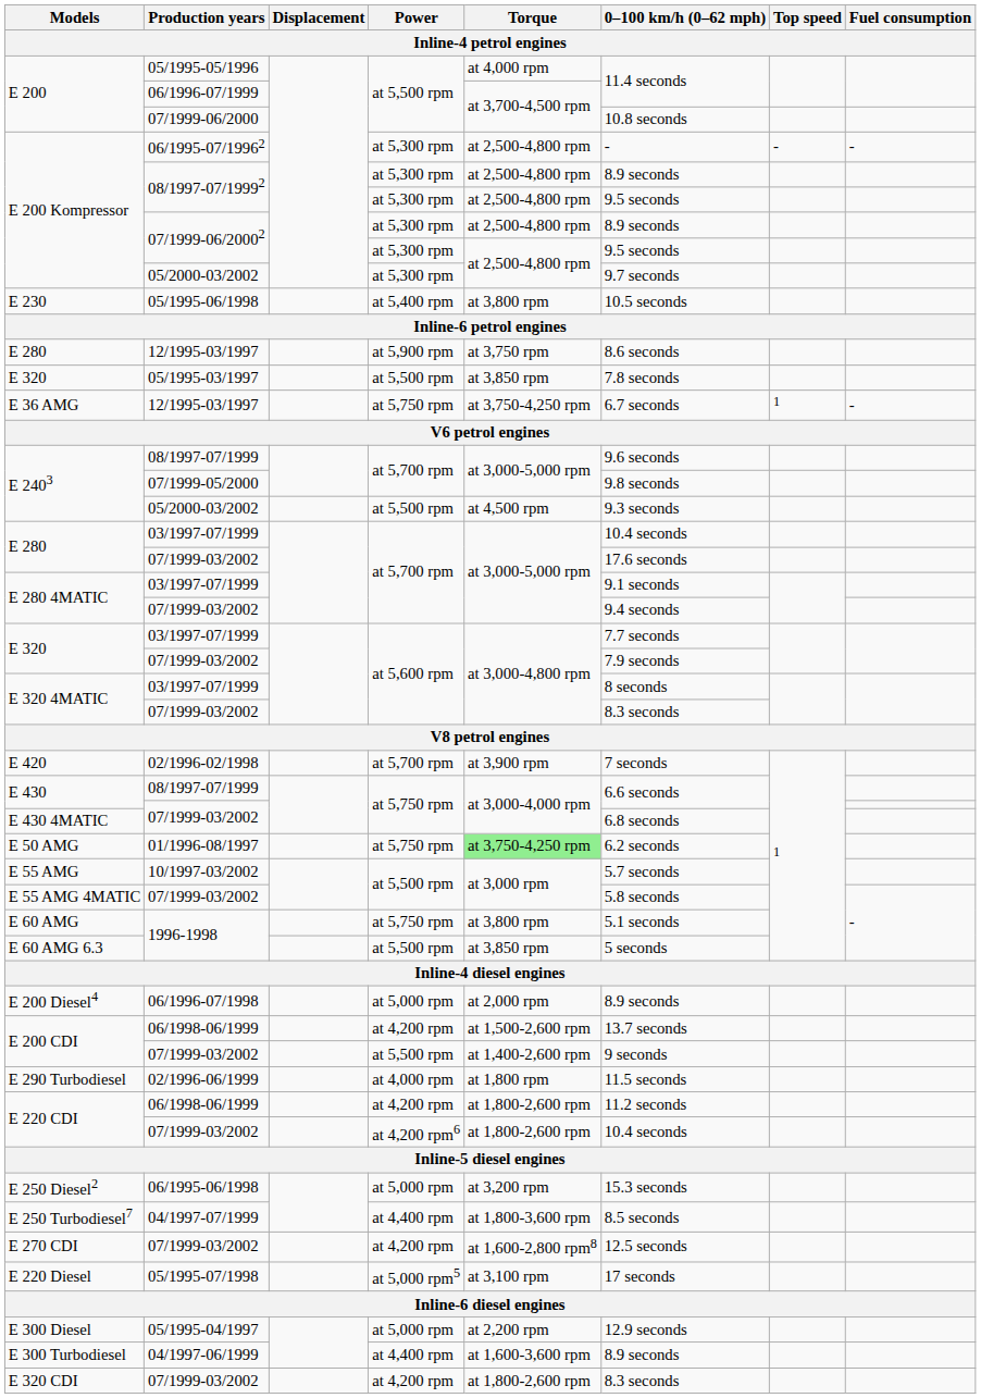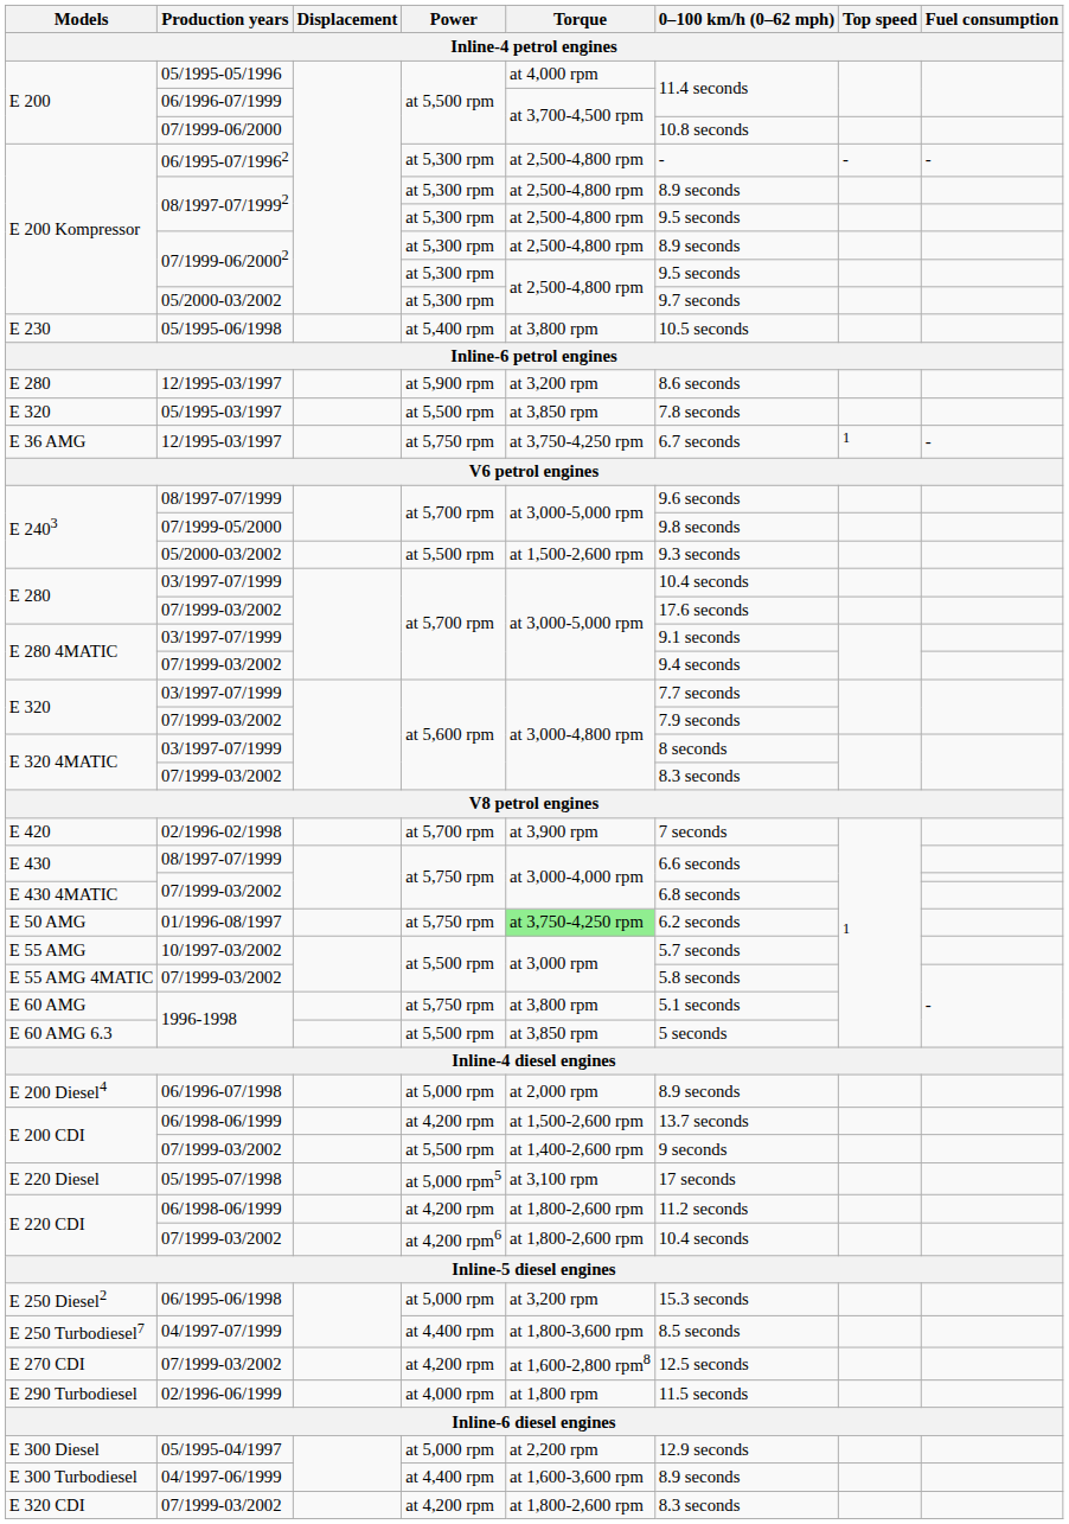 <table class="wikitable">
 <tr>
 <th>Models</th>
 <th>Production years</th>
 <th>Displacement</th>
 <th>Power</th>
 <th>Torque</th>
 <th>0–100 km/h (0–62 mph)</th>
 <th>Top speed</th>
 <th>Fuel consumption</th>
 </tr>
 <tr>
 <th colspan="8">Inline-4 petrol engines</th>
 </tr>
 <tr>
 <td rowspan="3">E 200</td>
 <td>05/1995-05/1996</td>
 <td rowspan="9"></td>
 <td rowspan="3"> at 5,500 rpm</td>
 <td> at 4,000 rpm</td>
 <td rowspan="2">11.4 seconds</td>
 <td rowspan="2"></td>
 <td rowspan="2"></td>
 </tr>
 <tr>
 <td>06/1996-07/1999</td>
 <td rowspan="2"> at 3,700-4,500 rpm</td>
 </tr>
 <tr>
 <td>07/1999-06/2000</td>
 <td>10.8 seconds</td>
 <td></td>
 <td></td>
 </tr>
 <tr>
 <td rowspan="6">E 200 Kompressor</td>
 <td>06/1995-07/1996<sup>2</sup></td>
 <td> at 5,300 rpm</td>
 <td> at 2,500-4,800 rpm</td>
 <td>-</td>
 <td>-</td>
 <td>-</td>
 </tr>
 <tr>
 <td rowspan="2">08/1997-07/1999<sup>2</sup></td>
 <td> at 5,300 rpm</td>
 <td> at 2,500-4,800 rpm</td>
 <td>8.9 seconds</td>
 <td></td>
 <td></td>
 </tr>
 <tr>
 <td> at 5,300 rpm</td>
 <td> at 2,500-4,800 rpm</td>
 <td>9.5 seconds</td>
 <td></td>
 <td></td>
 </tr>
 <tr>
 <td rowspan="2">07/1999-06/2000<sup>2</sup></td>
 <td> at 5,300 rpm</td>
 <td> at 2,500-4,800 rpm</td>
 <td>8.9 seconds</td>
 <td></td>
 <td></td>
 </tr>
 <tr>
 <td> at 5,300 rpm</td>
 <td rowspan="2"> at 2,500-4,800 rpm</td>
 <td>9.5 seconds</td>
 <td></td>
 <td></td>
 </tr>
 <tr>
 <td>05/2000-03/2002</td>
 <td> at 5,300 rpm</td>
 <td>9.7 seconds</td>
 <td></td>
 <td></td>
 </tr>
 <tr>
 <td>E 230</td>
 <td>05/1995-06/1998</td>
 <td></td>
 <td> at 5,400 rpm</td>
 <td> at 3,800 rpm</td>
 <td>10.5 seconds</td>
 <td></td>
 <td></td>
 </tr>
 <tr>
 <th colspan="8">Inline-6 petrol engines</th>
 </tr>
 <tr>
 <td>E 280</td>
 <td>12/1995-03/1997</td>
 <td></td>
 <td> at 5,900 rpm</td>
-<td> at 3,750 rpm</td>
+<td> at 3,200 rpm</td>
 <td>8.6 seconds</td>
 <td></td>
 <td></td>
 </tr>
 <tr>
 <td>E 320</td>
 <td>05/1995-03/1997</td>
 <td></td>
 <td> at 5,500 rpm</td>
 <td> at 3,850 rpm</td>
 <td>7.8 seconds</td>
 <td></td>
 <td></td>
 </tr>
 <tr>
 <td>E 36 AMG</td>
 <td>12/1995-03/1997</td>
 <td></td>
 <td> at 5,750 rpm</td>
 <td> at 3,750-4,250 rpm</td>
 <td>6.7 seconds</td>
 <td><sup>1</sup></td>
 <td>-</td>
 </tr>
 <tr>
 <th colspan="8">V6 petrol engines</th>
 </tr>
 <tr>
 <td rowspan="3">E 240<sup>3</sup></td>
 <td>08/1997-07/1999</td>
 <td rowspan="2"></td>
 <td rowspan="2"> at 5,700 rpm</td>
 <td rowspan="2"> at 3,000-5,000 rpm</td>
 <td>9.6 seconds</td>
 <td></td>
 <td></td>
 </tr>
 <tr>
 <td>07/1999-05/2000</td>
 <td>9.8 seconds</td>
 <td></td>
 <td></td>
 </tr>
 <tr>
 <td>05/2000-03/2002</td>
 <td></td>
 <td> at 5,500 rpm</td>
-<td> at 4,500 rpm</td>
+<td> at 1,500-2,600 rpm</td>
 <td>9.3 seconds</td>
 <td></td>
 <td></td>
 </tr>
 <tr>
 <td rowspan="2">E 280</td>
 <td>03/1997-07/1999</td>
 <td rowspan="4"></td>
 <td rowspan="4"> at 5,700 rpm</td>
 <td rowspan="4"> at 3,000-5,000 rpm</td>
 <td>10.4 seconds</td>
 <td></td>
 <td></td>
 </tr>
 <tr>
 <td>07/1999-03/2002</td>
 <td>17.6 seconds</td>
 <td></td>
 <td></td>
 </tr>
 <tr>
 <td rowspan="2">E 280 4MATIC</td>
 <td>03/1997-07/1999</td>
 <td>9.1 seconds</td>
 <td rowspan="2"></td>
 <td></td>
 </tr>
 <tr>
 <td>07/1999-03/2002</td>
 <td>9.4 seconds</td>
 <td></td>
 </tr>
 <tr>
 <td rowspan="2">E 320</td>
 <td>03/1997-07/1999</td>
 <td rowspan="4"></td>
 <td rowspan="4"> at 5,600 rpm</td>
 <td rowspan="4"> at 3,000-4,800 rpm</td>
 <td>7.7 seconds</td>
 <td rowspan="2"></td>
 <td rowspan="2"></td>
 </tr>
 <tr>
 <td>07/1999-03/2002</td>
 <td>7.9 seconds</td>
 </tr>
 <tr>
 <td rowspan="2">E 320 4MATIC</td>
 <td>03/1997-07/1999</td>
 <td>8 seconds</td>
 <td rowspan="2"></td>
 <td rowspan="2"></td>
 </tr>
 <tr>
 <td>07/1999-03/2002</td>
 <td>8.3 seconds</td>
 </tr>
 <tr>
 <th colspan="8">V8 petrol engines</th>
 </tr>
 <tr>
 <td>E 420</td>
 <td>02/1996-02/1998</td>
 <td></td>
 <td> at 5,700 rpm</td>
 <td> at 3,900 rpm</td>
 <td>7 seconds</td>
 <td rowspan="9"><sup>1</sup></td>
 <td></td>
 </tr>
 <tr>
 <td rowspan="2">E 430</td>
 <td>08/1997-07/1999</td>
 <td rowspan="3"></td>
 <td rowspan="3"> at 5,750 rpm</td>
 <td rowspan="3"> at 3,000-4,000 rpm</td>
 <td rowspan="2">6.6 seconds</td>
 <td></td>
 </tr>
 <tr>
 <td rowspan="2">07/1999-03/2002</td>
 <td></td>
 </tr>
 <tr>
 <td>E 430 4MATIC</td>
 <td>6.8 seconds</td>
 <td></td>
 </tr>
 <tr>
 <td>E 50 AMG</td>
 <td>01/1996-08/1997</td>
 <td></td>
 <td> at 5,750 rpm</td>
 <td style="background: lightgreen;"> at 3,750-4,250 rpm</td>
 <td>6.2 seconds</td>
 <td></td>
 </tr>
 <tr>
 <td>E 55 AMG</td>
 <td>10/1997-03/2002</td>
 <td rowspan="2"></td>
 <td rowspan="2"> at 5,500 rpm</td>
 <td rowspan="2"> at 3,000 rpm</td>
 <td>5.7 seconds</td>
 <td></td>
 </tr>
 <tr>
 <td>E 55 AMG 4MATIC</td>
 <td>07/1999-03/2002</td>
 <td>5.8 seconds</td>
 <td rowspan="3">-</td>
 </tr>
 <tr>
 <td>E 60 AMG</td>
 <td rowspan="2">1996-1998</td>
 <td></td>
 <td> at 5,750 rpm</td>
 <td> at 3,800 rpm</td>
 <td>5.1 seconds</td>
 </tr>
 <tr>
 <td>E 60 AMG 6.3</td>
 <td></td>
 <td> at 5,500 rpm</td>
 <td> at 3,850 rpm</td>
 <td>5 seconds</td>
 </tr>
 <tr>
 <th colspan="8">Inline-4 diesel engines</th>
 </tr>
 <tr>
 <td>E 200 Diesel<sup>4</sup></td>
 <td>06/1996-07/1998</td>
 <td></td>
 <td> at 5,000 rpm</td>
 <td> at 2,000 rpm</td>
 <td>8.9 seconds</td>
 <td></td>
 <td></td>
 </tr>
 <tr>
 <td rowspan="2">E 200 CDI</td>
 <td>06/1998-06/1999</td>
 <td></td>
 <td> at 4,200 rpm</td>
 <td> at 1,500-2,600 rpm</td>
 <td>13.7 seconds</td>
 <td></td>
 <td></td>
 </tr>
 <tr>
 <td>07/1999-03/2002</td>
 <td></td>
 <td> at 5,500 rpm</td>
 <td> at 1,400-2,600 rpm</td>
 <td>9 seconds</td>
 <td></td>
 <td></td>
 </tr>
 <tr>
-<td>E 290 Turbodiesel</td>
-<td>02/1996-06/1999</td>
+<td>E 220 Diesel</td>
+<td>05/1995-07/1998</td>
 <td></td>
-<td> at 4,000 rpm</td>
-<td> at 1,800 rpm</td>
-<td>11.5 seconds</td>
+<td> at 5,000 rpm<sup>5</sup></td>
+<td> at 3,100 rpm</td>
+<td>17 seconds</td>
 <td></td>
 <td></td>
 </tr>
 <tr>
 <td rowspan="2">E 220 CDI</td>
 <td>06/1998-06/1999</td>
 <td></td>
 <td> at 4,200 rpm</td>
 <td> at 1,800-2,600 rpm</td>
 <td>11.2 seconds</td>
 <td></td>
 <td></td>
 </tr>
 <tr>
 <td>07/1999-03/2002</td>
 <td></td>
 <td> at 4,200 rpm<sup>6</sup></td>
 <td> at 1,800-2,600 rpm</td>
 <td>10.4 seconds</td>
 <td></td>
 <td></td>
 </tr>
 <tr>
 <th colspan="8">Inline-5 diesel engines</th>
 </tr>
 <tr>
 <td>E 250 Diesel<sup>2</sup></td>
 <td>06/1995-06/1998</td>
 <td rowspan="2"></td>
 <td> at 5,000 rpm</td>
 <td> at 3,200 rpm</td>
 <td>15.3 seconds</td>
 <td></td>
 <td></td>
 </tr>
 <tr>
 <td>E 250 Turbodiesel<sup>7</sup></td>
 <td>04/1997-07/1999</td>
 <td> at 4,400 rpm</td>
 <td> at 1,800-3,600 rpm</td>
 <td>8.5 seconds</td>
 <td></td>
 <td></td>
 </tr>
 <tr>
 <td>E 270 CDI</td>
 <td>07/1999-03/2002</td>
 <td></td>
 <td> at 4,200 rpm</td>
 <td> at 1,600-2,800 rpm<sup>8</sup></td>
 <td>12.5 seconds</td>
 <td></td>
 <td></td>
 </tr>
 <tr>
-<td>E 220 Diesel</td>
-<td>05/1995-07/1998</td>
+<td>E 290 Turbodiesel</td>
+<td>02/1996-06/1999</td>
 <td></td>
-<td> at 5,000 rpm<sup>5</sup></td>
-<td> at 3,100 rpm</td>
-<td>17 seconds</td>
+<td> at 4,000 rpm</td>
+<td> at 1,800 rpm</td>
+<td>11.5 seconds</td>
 <td></td>
 <td></td>
 </tr>
 <tr>
 <th colspan="8">Inline-6 diesel engines</th>
 </tr>
 <tr>
 <td>E 300 Diesel</td>
 <td>05/1995-04/1997</td>
 <td rowspan="2"></td>
 <td> at 5,000 rpm</td>
 <td> at 2,200 rpm</td>
 <td>12.9 seconds</td>
 <td></td>
 <td></td>
 </tr>
 <tr>
 <td>E 300 Turbodiesel</td>
 <td>04/1997-06/1999</td>
 <td> at 4,400 rpm</td>
 <td> at 1,600-3,600 rpm</td>
 <td>8.9 seconds</td>
 <td></td>
 <td></td>
 </tr>
 <tr>
 <td>E 320 CDI</td>
 <td>07/1999-03/2002</td>
 <td></td>
 <td> at 4,200 rpm</td>
 <td> at 1,800-2,600 rpm</td>
 <td>8.3 seconds</td>
 <td></td>
 <td></td>
 </tr>
 </table>
